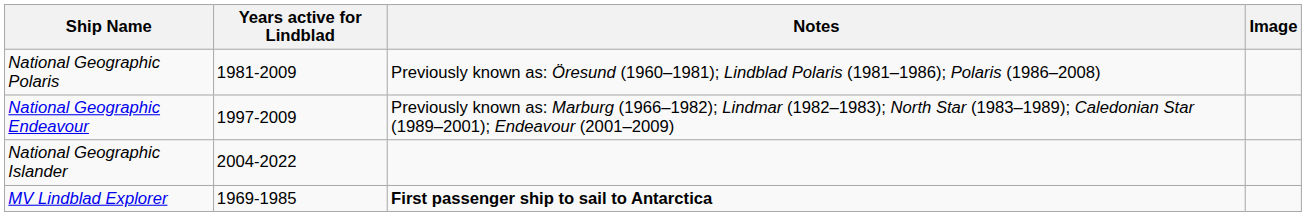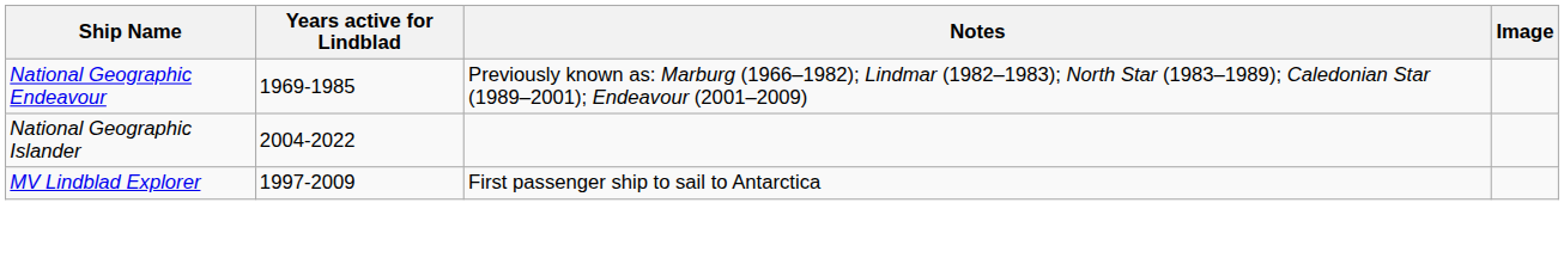 <table class="wikitable">
 <tr>
 <th>Ship Name</th>
 <th>Years active for Lindblad</th>
 <th>Notes</th>
 <th>Image</th>
 </tr>
 <tr>
-<td><em>National Geographic Polaris</em></td>
-<td>1981-2009</td>
-<td>Previously known as: <em>Öresund</em> (1960–1981); <em>Lindblad Polaris</em> (1981–1986); <em>Polaris</em> (1986–2008)</td>
-<td></td>
-</tr>
-<tr>
 <td><em><a href='#'>National Geographic Endeavour</a></em></td>
-<td>1997-2009</td>
+<td>1969-1985</td>
 <td>Previously known as: <em>Marburg</em> (1966–1982); <em>Lindmar</em> (1982–1983); <em>North Star</em> (1983–1989); <em>Caledonian Star</em> (1989–2001); <em>Endeavour</em> (2001–2009)</td>
 <td></td>
 </tr>
 <tr>
 <td><em> National Geographic Islander</em></td>
 <td>2004-2022</td>
 <td></td>
 <td></td>
 </tr>
 <tr>
 <td><em><a href='#'>MV Lindblad Explorer</a></em></td>
-<td>1969-1985</td>
-<td><strong>First passenger ship to sail to Antarctica</strong></td>
+<td>1997-2009</td>
+<td>First passenger ship to sail to Antarctica</td>
 <td></td>
 </tr>
 </table>
